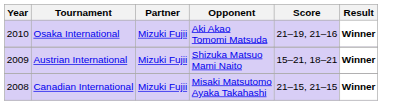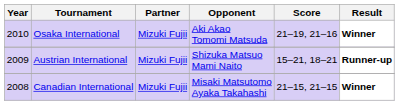 <table class="sortable wikitable" style="font-size: 90%;">
 <tr>
 <th>Year</th>
 <th>Tournament</th>
 <th>Partner</th>
 <th>Opponent</th>
 <th>Score</th>
 <th>Result</th>
 </tr>
 <tr style="background:#D8CEF6">
 <td align="center">2010</td>
 <td align="left"><a href='#'>Osaka International</a></td>
 <td align="left"> <a href='#'>Mizuki Fujii</a></td>
 <td align="left"> <a href='#'>Aki Akao</a> <br>  <a href='#'>Tomomi Matsuda</a></td>
 <td align="left">21–19, 21–16</td>
 <td style="text-align:left; background:white"> <strong>Winner</strong></td>
 </tr>
 <tr>
 </tr>
 <tr style="background:#D8CEF6">
 <td align="center">2009</td>
 <td align="left"><a href='#'>Austrian International</a></td>
 <td align="left"> <a href='#'>Mizuki Fujii</a></td>
 <td align="left"> <a href='#'>Shizuka Matsuo</a> <br>  <a href='#'>Mami Naito</a></td>
 <td align="left">15–21, 18–21</td>
-<td style="text-align:left; background:white"> <strong>Winner</strong></td>
+<td style="text-align:left; background:white"> <strong>Runner-up</strong></td>
 </tr>
 <tr>
 </tr>
 <tr style="background:#D8CEF6">
 <td align="center">2008</td>
 <td align="left"><a href='#'>Canadian International</a></td>
 <td align="left"> <a href='#'>Mizuki Fujii</a></td>
 <td align="left"> <a href='#'>Misaki Matsutomo</a> <br>  <a href='#'>Ayaka Takahashi</a></td>
 <td align="left">21–15, 21–15</td>
 <td style="text-align:left; background:white"> <strong>Winner</strong></td>
 </tr>
 </table>
